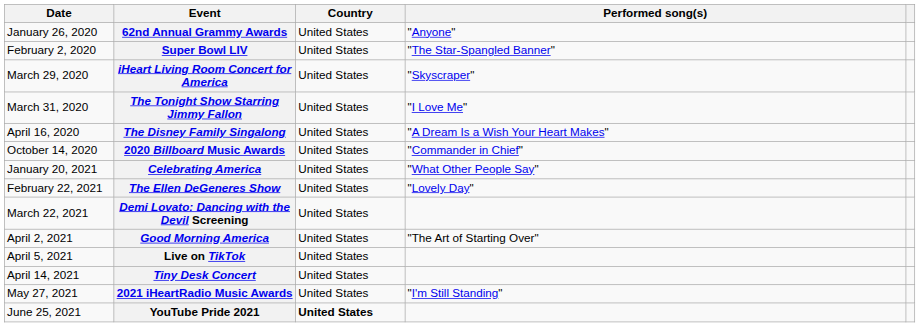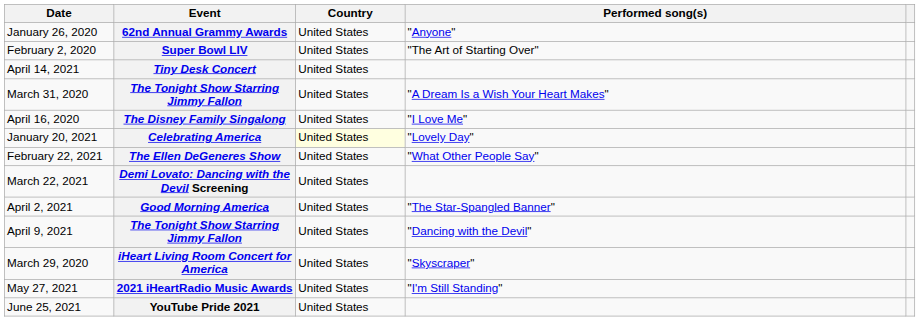 <table class="wikitable sortable plainrowheaders">
 <tr>
 <th style="width:12%;">Date</th>
 <th style="width:20%;">Event</th>
 <th style="width:12%;">Country</th>
 <th>Performed song(s)</th>
 <th style="width:1%;"></th>
 </tr>
 <tr>
 <td>January 26, 2020</td>
 <th scope="row"><a href='#'>62nd Annual Grammy Awards</a></th>
 <td>United States</td>
 <td>"<a href='#'>Anyone</a>"</td>
 <td align="center"></td>
 </tr>
 <tr>
 <td>February 2, 2020</td>
 <th scope="row"><a href='#'>Super Bowl LIV</a></th>
 <td>United States</td>
-<td>"<a href='#'>The Star-Spangled Banner</a>"</td>
+<td>"The Art of Starting Over"</td>
 <td align="center"></td>
 </tr>
 <tr>
-<td>March 29, 2020</td>
-<th scope="row"><em><a href='#'>iHeart Living Room Concert for America</a></em></th>
+<td>April 14, 2021</td>
+<th scope="row"><em><a href='#'>Tiny Desk Concert</a></em></th>
 <td>United States</td>
-<td>"<a href='#'>Skyscraper</a>"</td>
+<td></td>
 <td align="center"></td>
 </tr>
 <tr>
 <td>March 31, 2020</td>
 <th scope="row"><em><a href='#'>The Tonight Show Starring Jimmy Fallon</a></em></th>
 <td>United States</td>
-<td>"<a href='#'>I Love Me</a>"</td>
+<td>"<a href='#'>A Dream Is a Wish Your Heart Makes</a>" </td>
 <td align="center"></td>
 </tr>
 <tr>
 <td>April 16, 2020</td>
 <th scope="row"><em><a href='#'>The Disney Family Singalong</a></em></th>
 <td>United States</td>
-<td>"<a href='#'>A Dream Is a Wish Your Heart Makes</a>" </td>
-<td align="center"></td>
-</tr>
-<tr>
-<td>October 14, 2020</td>
-<th scope="row"><a href='#'>2020 <em>Billboard</em> Music Awards</a></th>
-<td>United States</td>
-<td>"<a href='#'>Commander in Chief</a>"</td>
+<td>"<a href='#'>I Love Me</a>"</td>
 <td align="center"></td>
 </tr>
 <tr>
 <td>January 20, 2021</td>
 <th scope="row"><a href='#'><em>Celebrating America</em></a></th>
-<td>United States</td>
-<td>"<a href='#'>What Other People Say</a>" </td>
+<td style="background: lightyellow;">United States</td>
+<td>"<a href='#'>Lovely Day</a>"</td>
 <td align="center"></td>
 </tr>
 <tr>
 <td>February 22, 2021</td>
 <th scope="row"><em><a href='#'>The Ellen DeGeneres Show</a></em></th>
 <td>United States</td>
-<td>"<a href='#'>Lovely Day</a>"</td>
+<td>"<a href='#'>What Other People Say</a>" </td>
 <td align="center"></td>
 </tr>
 <tr>
 <td>March 22, 2021</td>
 <th scope="row"><em><a href='#'>Demi Lovato: Dancing with the Devil</a></em> Screening</th>
 <td>United States</td>
 <td></td>
 <td align="center"></td>
 </tr>
 <tr>
 <td>April 2, 2021</td>
 <th scope="row"><em><a href='#'>Good Morning America</a></em></th>
 <td>United States</td>
-<td>"The Art of Starting Over"</td>
+<td>"<a href='#'>The Star-Spangled Banner</a>"</td>
 <td align="center"></td>
 </tr>
 <tr>
-<td>April 5, 2021</td>
-<th scope="row">Live on <em><a href='#'>TikTok</a></em></th>
+<td>April 9, 2021</td>
+<th scope="row"><em><a href='#'>The Tonight Show Starring Jimmy Fallon</a></em></th>
 <td>United States</td>
-<td></td>
+<td>"<a href='#'>Dancing with the Devil</a>"</td>
 <td align="center"></td>
 </tr>
 <tr>
-<td>April 14, 2021</td>
-<th scope="row"><em><a href='#'>Tiny Desk Concert</a></em></th>
+<td>March 29, 2020</td>
+<th scope="row"><em><a href='#'>iHeart Living Room Concert for America</a></em></th>
 <td>United States</td>
-<td></td>
+<td>"<a href='#'>Skyscraper</a>"</td>
 <td align="center"></td>
 </tr>
 <tr>
 <td>May 27, 2021</td>
 <th scope="row"><a href='#'>2021 iHeartRadio Music Awards</a></th>
 <td>United States</td>
 <td>"<a href='#'>I'm Still Standing</a>"</td>
 <td align="center"></td>
 </tr>
 <tr>
 <td>June 25, 2021</td>
 <th scope="row">YouTube Pride 2021</th>
-<td><strong>United States</strong></td>
+<td>United States</td>
 <td></td>
 <td align="center"></td>
 </tr>
 </table>
